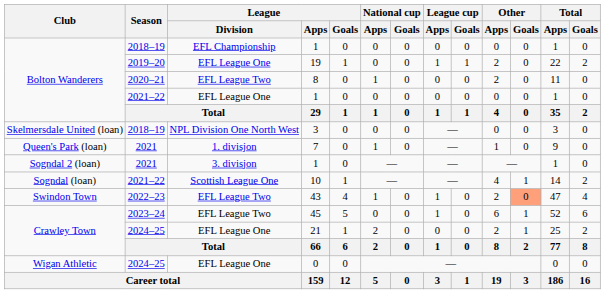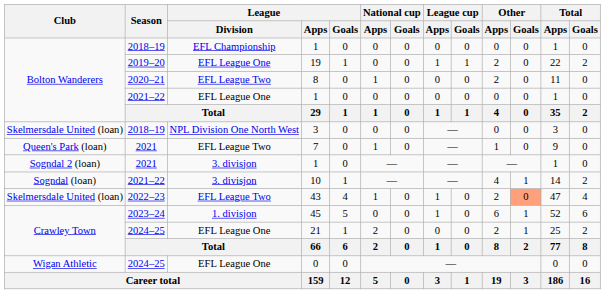 <table class="wikitable" style="text-align: center;">
 <tr>
 <th rowspan="2">Club</th>
 <th rowspan="2">Season</th>
 <th colspan="3">League</th>
 <th colspan="2">National cup</th>
 <th colspan="2">League cup</th>
 <th colspan="2">Other</th>
 <th colspan="2">Total</th>
 </tr>
 <tr>
 <th>Division</th>
 <th>Apps</th>
 <th>Goals</th>
 <th>Apps</th>
 <th>Goals</th>
 <th>Apps</th>
 <th>Goals</th>
 <th>Apps</th>
 <th>Goals</th>
 <th>Apps</th>
 <th>Goals</th>
 </tr>
 <tr>
 <td rowspan=5><a href='#'>Bolton Wanderers</a></td>
 <td><a href='#'>2018–19</a></td>
 <td><a href='#'>EFL Championship</a></td>
 <td>1</td>
 <td>0</td>
 <td>0</td>
 <td>0</td>
 <td>0</td>
 <td>0</td>
 <td>0</td>
 <td>0</td>
 <td>1</td>
 <td>0</td>
 </tr>
 <tr>
 <td><a href='#'>2019–20</a></td>
 <td><a href='#'>EFL League One</a></td>
 <td>19</td>
 <td>1</td>
 <td>0</td>
 <td>0</td>
 <td>1</td>
 <td>1</td>
 <td>2</td>
 <td>0</td>
 <td>22</td>
 <td>2</td>
 </tr>
 <tr>
 <td><a href='#'>2020–21</a></td>
 <td><a href='#'>EFL League Two</a></td>
 <td>8</td>
 <td>0</td>
 <td>1</td>
 <td>0</td>
 <td>0</td>
 <td>0</td>
 <td>2</td>
 <td>0</td>
 <td>11</td>
 <td>0</td>
 </tr>
 <tr>
 <td><a href='#'>2021–22</a></td>
 <td>EFL League One</td>
 <td>1</td>
 <td>0</td>
 <td>0</td>
 <td>0</td>
 <td>0</td>
 <td>0</td>
 <td>0</td>
 <td>0</td>
 <td>1</td>
 <td>0</td>
 </tr>
 <tr>
 <th colspan=2>Total</th>
 <th>29</th>
 <th>1</th>
 <th>1</th>
 <th>0</th>
 <th>1</th>
 <th>1</th>
 <th>4</th>
 <th>0</th>
 <th>35</th>
 <th>2</th>
 </tr>
 <tr>
 <td><a href='#'>Skelmersdale United</a> (loan)</td>
 <td><a href='#'>2018–19</a></td>
 <td><a href='#'>NPL Division One North West</a></td>
 <td>3</td>
 <td>0</td>
 <td>0</td>
 <td>0</td>
 <td colspan="2">—</td>
 <td>0</td>
 <td>0</td>
 <td>3</td>
 <td>0</td>
 </tr>
 <tr>
 <td><a href='#'>Queen's Park</a> (loan)</td>
 <td><a href='#'>2021</a></td>
-<td><a href='#'>1. divisjon</a></td>
+<td>EFL League Two</td>
 <td>7</td>
 <td>0</td>
 <td>1</td>
 <td>0</td>
 <td colspan="2">—</td>
 <td>1</td>
 <td>0</td>
 <td>9</td>
 <td>0</td>
 </tr>
 <tr>
 <td><a href='#'>Sogndal 2</a> (loan)</td>
 <td><a href='#'>2021</a></td>
 <td><a href='#'>3. divisjon</a></td>
 <td>1</td>
 <td>0</td>
 <td colspan="2">—</td>
 <td colspan="2">—</td>
 <td colspan="2">—</td>
 <td>1</td>
 <td>0</td>
 </tr>
 <tr>
 <td><a href='#'>Sogndal</a> (loan)</td>
 <td><a href='#'>2021–22</a></td>
-<td><a href='#'>Scottish League One</a></td>
+<td><a href='#'>3. divisjon</a></td>
 <td>10</td>
 <td>1</td>
 <td colspan="2">—</td>
 <td colspan="2">—</td>
 <td>4</td>
 <td>1</td>
 <td>14</td>
 <td>2</td>
 </tr>
 <tr>
-<td><a href='#'>Swindon Town</a></td>
+<td><a href='#'>Skelmersdale United</a> (loan)</td>
 <td><a href='#'>2022–23</a></td>
 <td><a href='#'>EFL League Two</a></td>
 <td>43</td>
 <td>4</td>
 <td>1</td>
 <td>0</td>
 <td>1</td>
 <td>0</td>
 <td>2</td>
 <td style="background: lightsalmon;">0</td>
 <td>47</td>
 <td>4</td>
 </tr>
 <tr>
 <td rowspan=3><a href='#'>Crawley Town</a></td>
 <td><a href='#'>2023–24</a></td>
-<td>EFL League Two</td>
+<td><a href='#'>1. divisjon</a></td>
 <td>45</td>
 <td>5</td>
 <td>0</td>
 <td>0</td>
 <td>1</td>
 <td>0</td>
 <td>6</td>
 <td>1</td>
 <td>52</td>
 <td>6</td>
 </tr>
 <tr>
 <td><a href='#'>2024–25</a></td>
 <td>EFL League One</td>
 <td>21</td>
 <td>1</td>
 <td>2</td>
 <td>0</td>
 <td>0</td>
 <td>0</td>
 <td>2</td>
 <td>1</td>
 <td>25</td>
 <td>2</td>
 </tr>
 <tr>
 <th colspan=2>Total</th>
 <th>66</th>
 <th>6</th>
 <th>2</th>
 <th>0</th>
 <th>1</th>
 <th>0</th>
 <th>8</th>
 <th>2</th>
 <th>77</th>
 <th>8</th>
 </tr>
 <tr>
 <td><a href='#'>Wigan Athletic</a></td>
 <td><a href='#'>2024–25</a></td>
 <td>EFL League One</td>
 <td>0</td>
 <td>0</td>
 <td colspan=6>—</td>
 <td>0</td>
 <td>0</td>
 </tr>
 <tr>
 <th colspan=3>Career total</th>
 <th>159</th>
 <th>12</th>
 <th>5</th>
 <th>0</th>
 <th>3</th>
 <th>1</th>
 <th>19</th>
 <th>3</th>
 <th>186</th>
 <th>16</th>
 </tr>
 </table>
